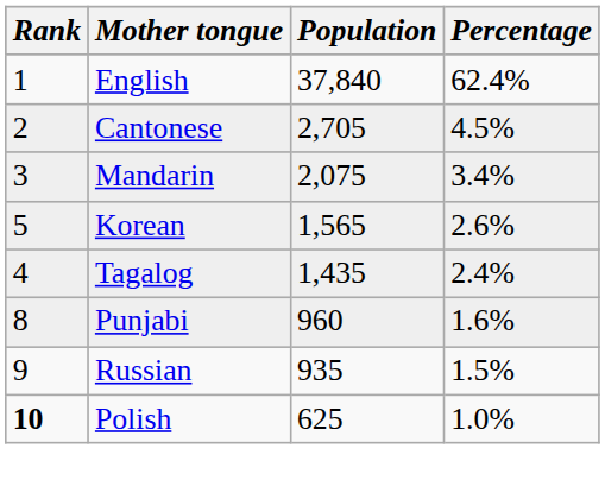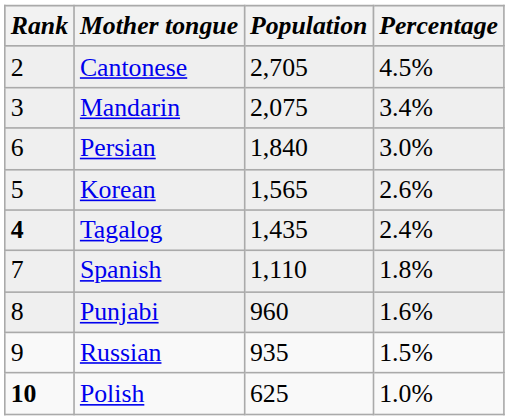 <table class="wikitable" style="float:left;">
 <tr style="background:darkGrey;">
 <th><em>Rank</em></th>
 <th><em>Mother tongue</em></th>
 <th><em>Population</em></th>
 <th><em>Percentage</em></th>
-</tr>
-<tr>
-<td>1</td>
-<td><a href='#'>English</a></td>
-<td>37,840</td>
-<td>62.4%</td>
 </tr>
 <tr style="background:#efefef; color:black">
 <td>2</td>
 <td><a href='#'>Cantonese</a></td>
 <td>2,705</td>
 <td>4.5%</td>
 </tr>
 <tr style="background:#efefef; color:black">
 <td>3</td>
 <td><a href='#'>Mandarin</a></td>
 <td>2,075</td>
 <td>3.4%</td>
 </tr>
 <tr style="background:#efefef; color:black">
+<td>6</td>
+<td><a href='#'>Persian</a></td>
+<td>1,840</td>
+<td>3.0%</td>
+</tr>
+<tr style="background:#efefef; color:black">
 <td>5</td>
 <td><a href='#'>Korean</a></td>
 <td>1,565</td>
 <td>2.6%</td>
 </tr>
 <tr style="background:#efefef; color:black">
-<td>4</td>
+<td><strong>4</strong></td>
 <td><a href='#'>Tagalog</a></td>
 <td>1,435</td>
 <td>2.4%</td>
+</tr>
+<tr style="background:#efefef; color:black">
+<td>7</td>
+<td><a href='#'>Spanish</a></td>
+<td>1,110</td>
+<td>1.8%</td>
 </tr>
 <tr style="background:#efefef; color:black">
 <td>8</td>
 <td><a href='#'>Punjabi</a></td>
 <td>960</td>
 <td>1.6%</td>
 </tr>
 <tr>
 <td>9</td>
 <td><a href='#'>Russian</a></td>
 <td>935</td>
 <td>1.5%</td>
 </tr>
 <tr>
 <td><strong>10</strong></td>
 <td><a href='#'>Polish</a></td>
 <td>625</td>
 <td>1.0%</td>
 </tr>
 </table>
